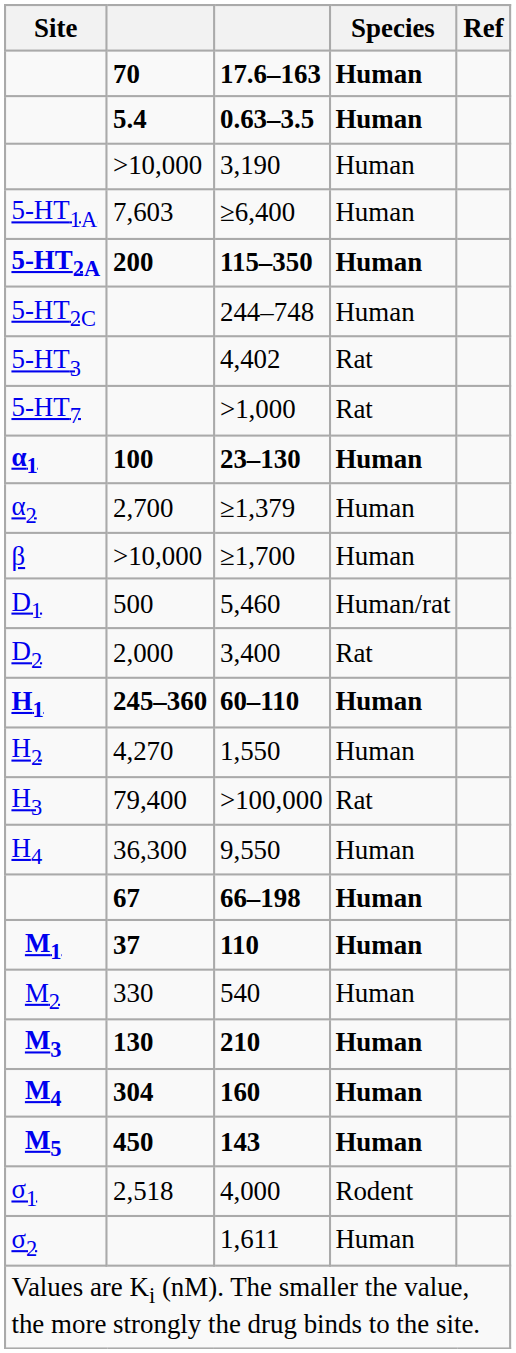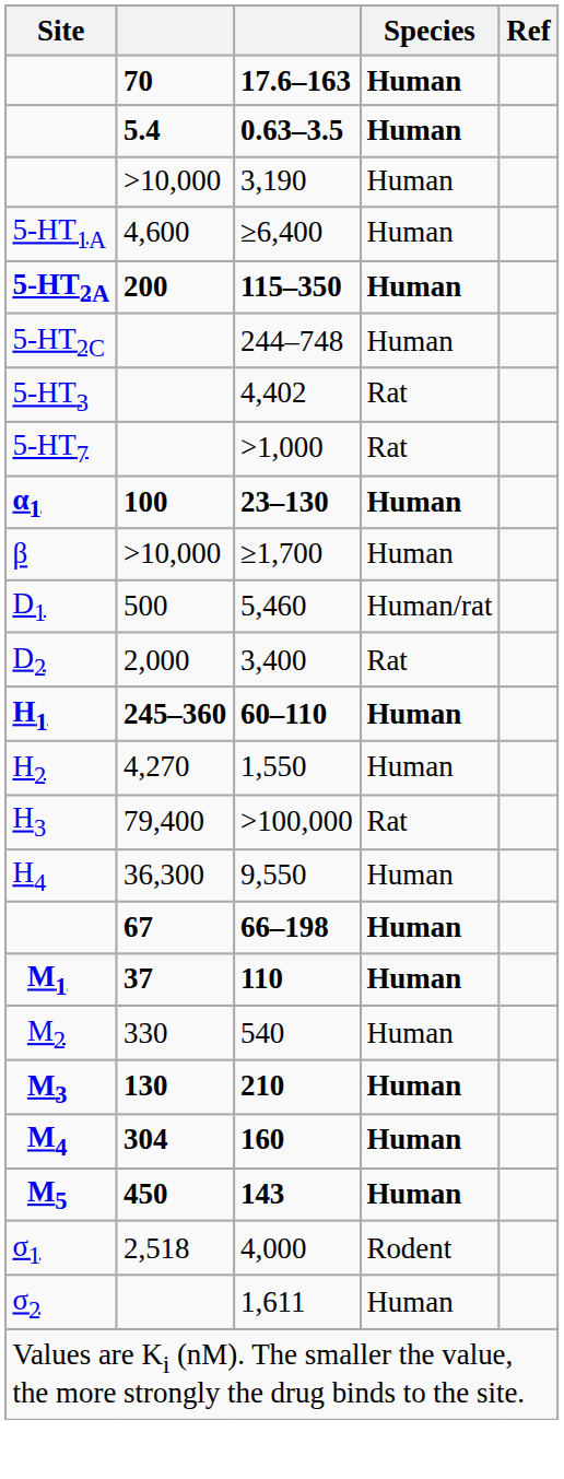 <table class="wikitable floatright" style="font-size:small;">
 <tr>
 <th>Site</th>
 <th></th>
 <th></th>
 <th>Species</th>
 <th>Ref</th>
 </tr>
 <tr>
 <td><strong></strong></td>
 <td><strong>70</strong></td>
 <td><strong>17.6–163</strong></td>
 <td><strong>Human</strong></td>
 <td></td>
 </tr>
 <tr>
 <td><strong></strong></td>
 <td><strong>5.4</strong></td>
 <td><strong>0.63–3.5</strong></td>
 <td><strong>Human</strong></td>
 <td></td>
 </tr>
 <tr>
 <td></td>
 <td>>10,000</td>
 <td>3,190</td>
 <td>Human</td>
 <td></td>
 </tr>
 <tr>
 <td><a href='#'>5-HT<sub>1A</sub></a></td>
-<td>7,603</td>
+<td>4,600</td>
 <td>≥6,400</td>
 <td>Human</td>
 <td></td>
 </tr>
 <tr>
 <td><strong><a href='#'>5-HT<sub>2A</sub></a></strong></td>
 <td><strong>200</strong></td>
 <td><strong>115–350</strong></td>
 <td><strong>Human</strong></td>
 <td></td>
 </tr>
 <tr>
 <td><a href='#'>5-HT<sub>2C</sub></a></td>
 <td></td>
 <td>244–748</td>
 <td>Human</td>
 <td></td>
 </tr>
 <tr>
 <td><a href='#'>5-HT<sub>3</sub></a></td>
 <td></td>
 <td>4,402</td>
 <td>Rat</td>
 <td></td>
 </tr>
 <tr>
 <td><a href='#'>5-HT<sub>7</sub></a></td>
 <td></td>
 <td>>1,000</td>
 <td>Rat</td>
 <td></td>
 </tr>
 <tr>
 <td><strong><a href='#'>α<sub>1</sub></a></strong></td>
 <td><strong>100</strong></td>
 <td><strong>23–130</strong></td>
 <td><strong>Human</strong></td>
-<td></td>
-</tr>
-<tr>
-<td><a href='#'>α<sub>2</sub></a></td>
-<td>2,700</td>
-<td>≥1,379</td>
-<td>Human</td>
 <td></td>
 </tr>
 <tr>
 <td><a href='#'>β</a></td>
 <td>>10,000</td>
 <td>≥1,700</td>
 <td>Human</td>
 <td></td>
 </tr>
 <tr>
 <td><a href='#'>D<sub>1</sub></a></td>
 <td>500</td>
 <td>5,460</td>
 <td>Human/rat</td>
 <td></td>
 </tr>
 <tr>
 <td><a href='#'>D<sub>2</sub></a></td>
 <td>2,000</td>
 <td>3,400</td>
 <td>Rat</td>
 <td></td>
 </tr>
 <tr>
 <td><strong><a href='#'>H<sub>1</sub></a></strong></td>
 <td><strong>245–360</strong></td>
 <td><strong>60–110</strong></td>
 <td><strong>Human</strong></td>
 <td><br></td>
 </tr>
 <tr>
 <td><a href='#'>H<sub>2</sub></a></td>
 <td>4,270</td>
 <td>1,550</td>
 <td>Human</td>
 <td></td>
 </tr>
 <tr>
 <td><a href='#'>H<sub>3</sub></a></td>
 <td>79,400</td>
 <td>>100,000</td>
 <td>Rat</td>
 <td></td>
 </tr>
 <tr>
 <td><a href='#'>H<sub>4</sub></a></td>
 <td>36,300</td>
 <td>9,550</td>
 <td>Human</td>
 <td></td>
 </tr>
 <tr>
 <td><strong></strong></td>
 <td><strong>67</strong></td>
 <td><strong>66–198</strong></td>
 <td><strong>Human</strong></td>
 <td></td>
 </tr>
 <tr>
 <td><strong>  <a href='#'>M<sub>1</sub></a></strong></td>
 <td><strong>37</strong></td>
 <td><strong>110</strong></td>
 <td><strong>Human</strong></td>
 <td></td>
 </tr>
 <tr>
 <td>  <a href='#'>M<sub>2</sub></a></td>
 <td>330</td>
 <td>540</td>
 <td>Human</td>
 <td></td>
 </tr>
 <tr>
 <td><strong>  <a href='#'>M<sub>3</sub></a></strong></td>
 <td><strong>130</strong></td>
 <td><strong>210</strong></td>
 <td><strong>Human</strong></td>
 <td></td>
 </tr>
 <tr>
 <td><strong>  <a href='#'>M<sub>4</sub></a></strong></td>
 <td><strong>304</strong></td>
 <td><strong>160</strong></td>
 <td><strong>Human</strong></td>
 <td></td>
 </tr>
 <tr>
 <td><strong>  <a href='#'>M<sub>5</sub></a></strong></td>
 <td><strong>450</strong></td>
 <td><strong>143</strong></td>
 <td><strong>Human</strong></td>
 <td></td>
 </tr>
 <tr>
 <td><a href='#'>σ<sub>1</sub></a></td>
 <td>2,518</td>
 <td>4,000</td>
 <td>Rodent</td>
 <td></td>
 </tr>
 <tr>
 <td><a href='#'>σ<sub>2</sub></a></td>
 <td></td>
 <td>1,611</td>
 <td>Human</td>
 <td></td>
 </tr>
 <tr class="sortbottom">
 <td colspan="5" style="width: 1px;">Values are K<sub>i</sub> (nM). The smaller the value, the more strongly the drug binds to the site.</td>
 </tr>
 </table>
